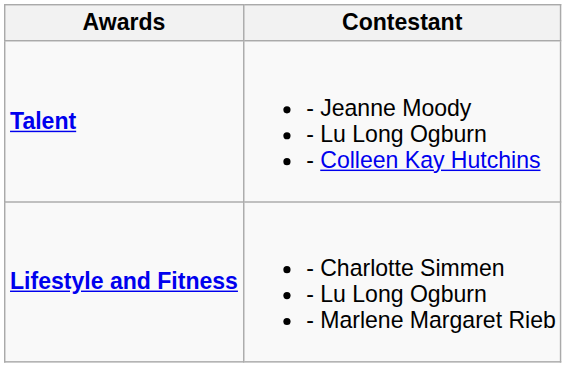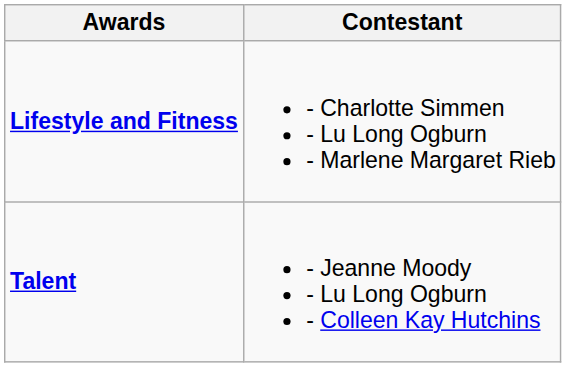 <table class="wikitable">
 <tr>
 <th>Awards</th>
 <th>Contestant</th>
 </tr>
 <tr>
+<td><strong><a href='#'>Lifestyle and Fitness</a></strong></td>
+<td><br><ul><li> - Charlotte Simmen</li><li> - Lu Long Ogburn</li><li> - Marlene Margaret Rieb</li></ul></td>
+</tr>
+<tr>
 <td><strong><a href='#'>Talent</a></strong></td>
 <td><br><ul><li> - Jeanne Moody</li><li> - Lu Long Ogburn</li><li> - <a href='#'>Colleen Kay Hutchins</a></li></ul></td>
 </tr>
-<tr>
-<td><strong><a href='#'>Lifestyle and Fitness</a></strong></td>
-<td><br><ul><li> - Charlotte Simmen</li><li> - Lu Long Ogburn</li><li> - Marlene Margaret Rieb</li></ul></td>
-</tr>
 </table>
